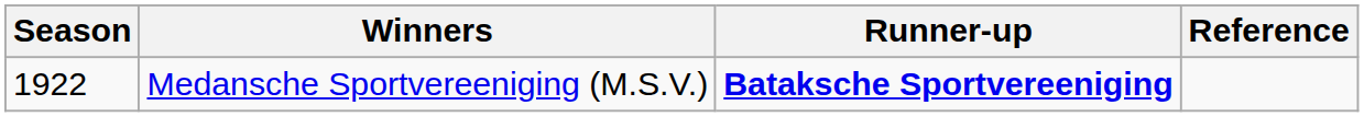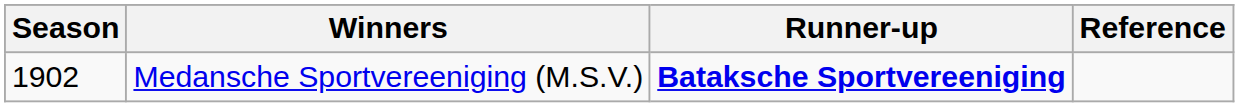 <table class="wikitable">
 <tr>
 <th>Season</th>
 <th>Winners</th>
 <th>Runner-up</th>
 <th>Reference</th>
 </tr>
 <tr>
-<td>1922</td>
+<td>1902</td>
 <td><a href='#'>Medansche Sportvereeniging</a> (M.S.V.)</td>
 <td><strong><a href='#'>Bataksche Sportvereeniging</a></strong></td>
 <td></td>
 </tr>
 </table>
